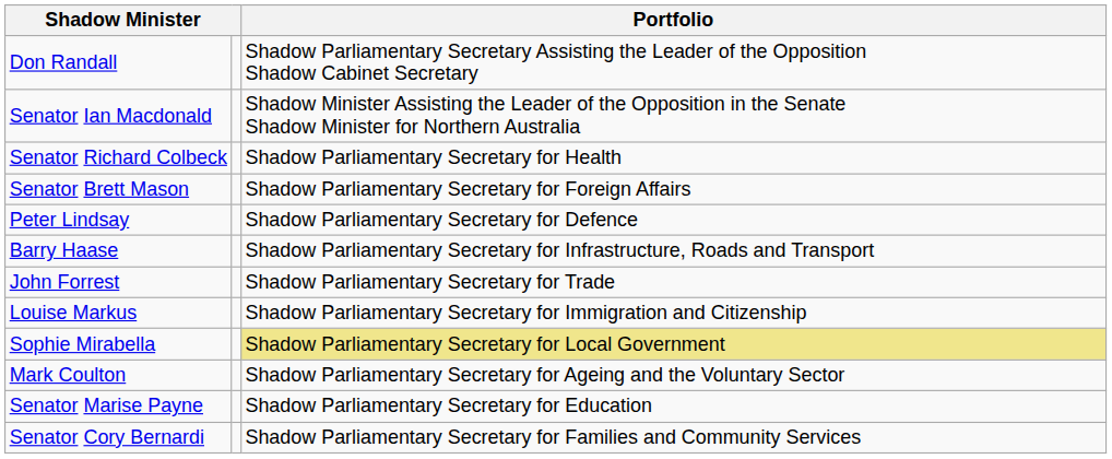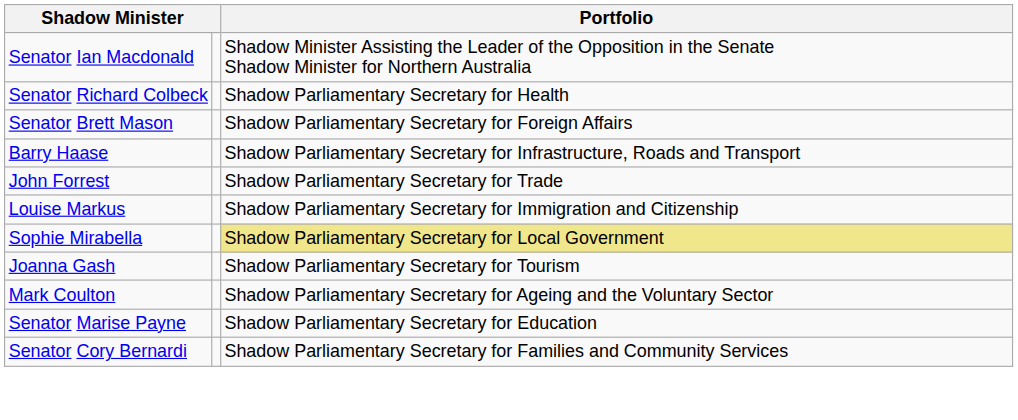 <table class="wikitable">
 <tr>
 <th width=80 colspan="2">Shadow Minister</th>
 <th width=700>Portfolio</th>
-</tr>
-<tr>
-<td><a href='#'>Don Randall</a> </td>
-<td></td>
-<td>Shadow Parliamentary Secretary Assisting the Leader of the Opposition<br>Shadow Cabinet Secretary</td>
 </tr>
 <tr>
 <td><a href='#'>Senator</a> <a href='#'>Ian Macdonald</a></td>
 <td></td>
 <td>Shadow Minister Assisting the Leader of the Opposition in the Senate<br>Shadow Minister for Northern Australia</td>
 </tr>
 <tr>
 <td><a href='#'>Senator</a> <a href='#'>Richard Colbeck</a></td>
 <td></td>
 <td>Shadow Parliamentary Secretary for Health</td>
 </tr>
 <tr>
 <td><a href='#'>Senator</a> <a href='#'>Brett Mason</a></td>
 <td></td>
 <td>Shadow Parliamentary Secretary for Foreign Affairs</td>
-</tr>
-<tr>
-<td><a href='#'>Peter Lindsay</a> </td>
-<td></td>
-<td>Shadow Parliamentary Secretary for Defence</td>
 </tr>
 <tr>
 <td><a href='#'>Barry Haase</a> </td>
 <td></td>
 <td>Shadow Parliamentary Secretary for Infrastructure, Roads and Transport</td>
 </tr>
 <tr>
 <td><a href='#'>John Forrest</a> </td>
 <td></td>
 <td>Shadow Parliamentary Secretary for Trade</td>
 </tr>
 <tr>
 <td><a href='#'>Louise Markus</a> </td>
 <td></td>
 <td>Shadow Parliamentary Secretary for Immigration and Citizenship</td>
 </tr>
 <tr>
 <td><a href='#'>Sophie Mirabella</a> </td>
 <td></td>
 <td style="background: khaki;">Shadow Parliamentary Secretary for Local Government</td>
 </tr>
 <tr>
+<td><a href='#'>Joanna Gash</a> </td>
+<td></td>
+<td>Shadow Parliamentary Secretary for Tourism</td>
+</tr>
+<tr>
 <td><a href='#'>Mark Coulton</a> </td>
 <td></td>
 <td>Shadow Parliamentary Secretary for Ageing and the Voluntary Sector</td>
 </tr>
 <tr>
 <td><a href='#'>Senator</a> <a href='#'>Marise Payne</a></td>
 <td></td>
 <td>Shadow Parliamentary Secretary for Education</td>
 </tr>
 <tr>
 <td><a href='#'>Senator</a> <a href='#'>Cory Bernardi</a></td>
 <td></td>
 <td>Shadow Parliamentary Secretary for Families and Community Services</td>
 </tr>
 </table>
